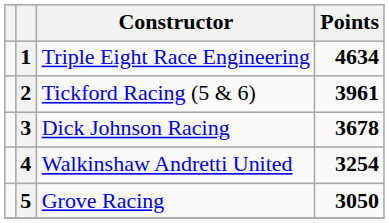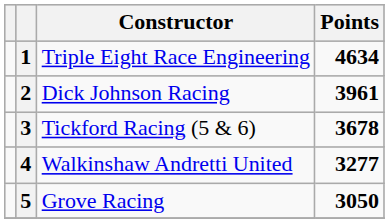 <table class="wikitable" style="font-size: 87%;">
 <tr>
 <th></th>
 <th></th>
 <th>Constructor</th>
 <th>Points</th>
 </tr>
 <tr>
 <td></td>
 <th>1</th>
 <td><a href='#'>Triple Eight Race Engineering</a></td>
 <td align="right"><strong>4634</strong></td>
 </tr>
 <tr>
 <td></td>
 <th>2</th>
-<td><a href='#'>Tickford Racing</a> (5 & 6)</td>
+<td><a href='#'>Dick Johnson Racing</a></td>
 <td align="right"><strong>3961</strong></td>
 </tr>
 <tr>
 <td></td>
 <th>3</th>
-<td><a href='#'>Dick Johnson Racing</a></td>
+<td><a href='#'>Tickford Racing</a> (5 & 6)</td>
 <td align="right"><strong>3678</strong></td>
 </tr>
 <tr>
 <td></td>
 <th>4</th>
 <td><a href='#'>Walkinshaw Andretti United</a></td>
-<td align="right"><strong>3254</strong></td>
+<td align="right"><strong>3277</strong></td>
 </tr>
 <tr>
 <td></td>
 <th>5</th>
 <td><a href='#'>Grove Racing</a></td>
 <td align="right"><strong>3050</strong></td>
 </tr>
 <tr>
 </tr>
 </table>
